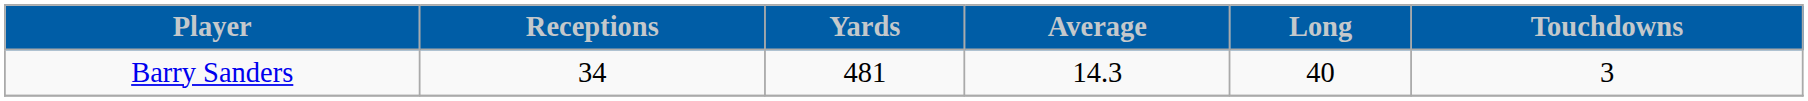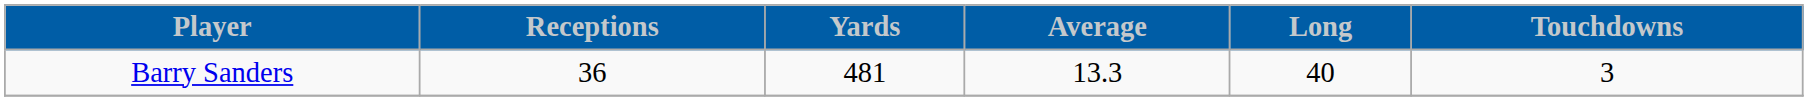 <table class="wikitable" width="80%">
 <tr align="center"  style="background:#005da6;color:#c4c8cb;">
 <td><strong>Player</strong></td>
 <td><strong>Receptions</strong></td>
 <td><strong>Yards</strong></td>
 <td><strong>Average</strong></td>
 <td><strong>Long</strong></td>
 <td><strong>Touchdowns</strong></td>
 </tr>
 <tr align="center" bgcolor="">
 <td><a href='#'>Barry Sanders</a></td>
-<td>34</td>
+<td>36</td>
 <td>481</td>
-<td>14.3</td>
+<td>13.3</td>
 <td>40</td>
 <td>3</td>
 </tr>
 <tr align="center" bgcolor="">
 </tr>
 </table>
